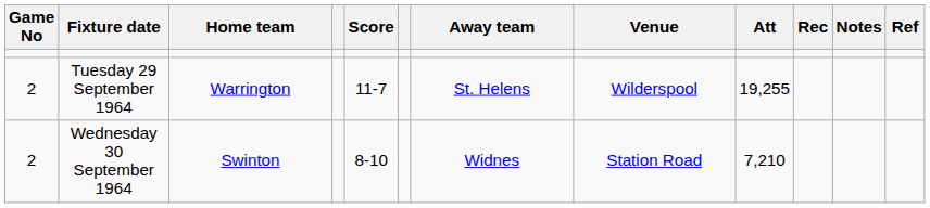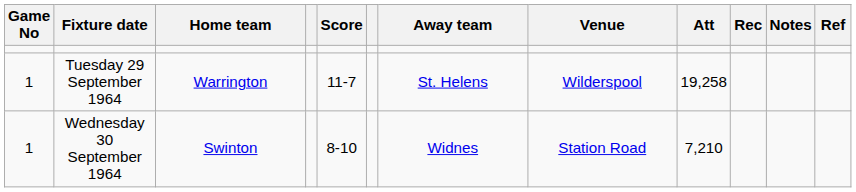 <table class="wikitable" style="text-align:center;">
 <tr>
 <th width=20 abbr="No">Game No</th>
 <th width=100 abbr="Date">Fixture date</th>
 <th width=150 abbr="Home team">Home team</th>
 <th width=5 abbr="space"></th>
 <th width=20 abbr="Score">Score</th>
 <th width=5 abbr="space"></th>
 <th width=150 abbr="Away team">Away team</th>
 <th width=150 abbr="Venue">Venue</th>
 <th width=30 abbr="Att">Att</th>
 <th width=30 abbr="Rec">Rec</th>
 <th width=20 abbr="Notes">Notes</th>
 <th width=30 abbr="Ref">Ref</th>
 </tr>
 <tr>
 <td></td>
 <td></td>
 <td></td>
 <td></td>
 <td></td>
 <td></td>
 <td></td>
 <td></td>
 <td></td>
 <td></td>
 <td></td>
 </tr>
 <tr>
-<td>2</td>
+<td>1</td>
 <td>Tuesday 29 September 1964</td>
 <td><a href='#'>Warrington</a></td>
 <td></td>
 <td>11-7</td>
 <td></td>
 <td><a href='#'>St. Helens</a></td>
 <td><a href='#'>Wilderspool</a></td>
-<td>19,255</td>
+<td>19,258</td>
 <td></td>
 <td></td>
 <td></td>
 </tr>
 <tr>
-<td>2</td>
+<td>1</td>
 <td>Wednesday 30 September 1964</td>
 <td><a href='#'>Swinton</a></td>
 <td></td>
 <td>8-10</td>
 <td></td>
 <td><a href='#'>Widnes</a></td>
 <td><a href='#'>Station Road</a></td>
 <td>7,210</td>
 <td></td>
 <td></td>
 <td></td>
 </tr>
 </table>
